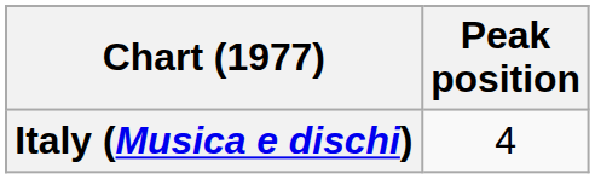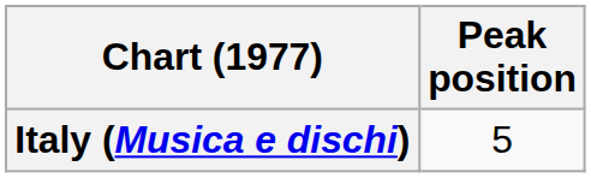 <table class="wikitable plainrowheaders" style="text-align:center">
 <tr>
 <th scope="col">Chart (1977)</th>
 <th scope="col">Peak<br>position</th>
 </tr>
 <tr>
 <th scope="row">Italy (<em><a href='#'>Musica e dischi</a></em>)</th>
-<td>4</td>
+<td>5</td>
 </tr>
 </table>
